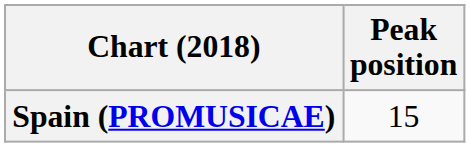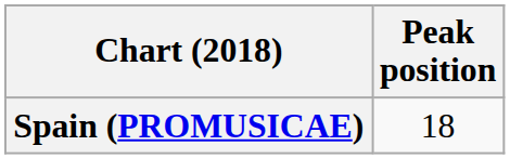 <table class="wikitable plainrowheaders" style="text-align:center">
 <tr>
 <th scope="col">Chart (2018)</th>
 <th scope="col">Peak<br>position</th>
 </tr>
 <tr>
 <th scope="row">Spain (<a href='#'>PROMUSICAE</a>)</th>
-<td>15</td>
+<td>18</td>
 </tr>
 </table>
